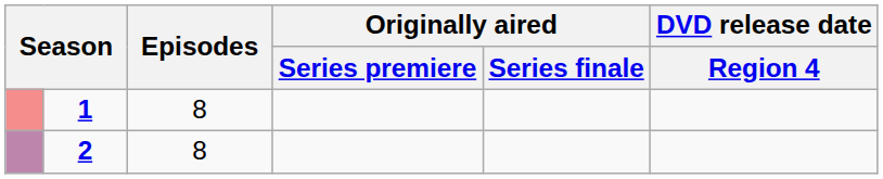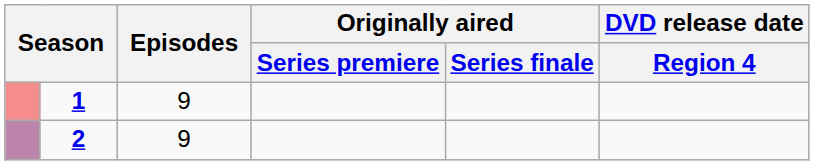 <table class="wikitable plainrowheaders" style="text-align: center;">
 <tr>
 <th scope="col" style="padding: 0 8px;" colspan="2" rowspan="2">Season</th>
 <th scope="col" style="padding: 0 8px;" rowspan="2">Episodes</th>
 <th scope="col" colspan="2">Originally aired</th>
 <th scope="col" colspan="3"><a href='#'>DVD</a> release date</th>
 </tr>
 <tr>
 <th scope="col"><a href='#'>Series premiere</a></th>
 <th scope="col"><a href='#'>Series finale</a></th>
 <th scope="col"><a href='#'>Region 4</a></th>
 </tr>
 <tr>
 <td scope="row" style="background: #F48D8B;"></td>
 <td><strong><a href='#'>1</a></strong></td>
-<td style="padding: 0 8px;">8</td>
+<td style="padding: 0 8px;">9</td>
 <td style="padding: 0 8px;"></td>
 <td style="padding: 0 8px;"></td>
 <td style="padding: 0 8px;"></td>
 </tr>
 <tr>
 <td scope="row" style="background: #BD85AC;"></td>
 <td><strong><a href='#'>2</a></strong></td>
-<td style="padding: 0 8px;">8</td>
+<td style="padding: 0 8px;">9</td>
 <td style="padding: 0 8px;"></td>
 <td style="padding: 0 8px;"></td>
 <td style="padding: 0 8px;"></td>
 </tr>
 </table>
